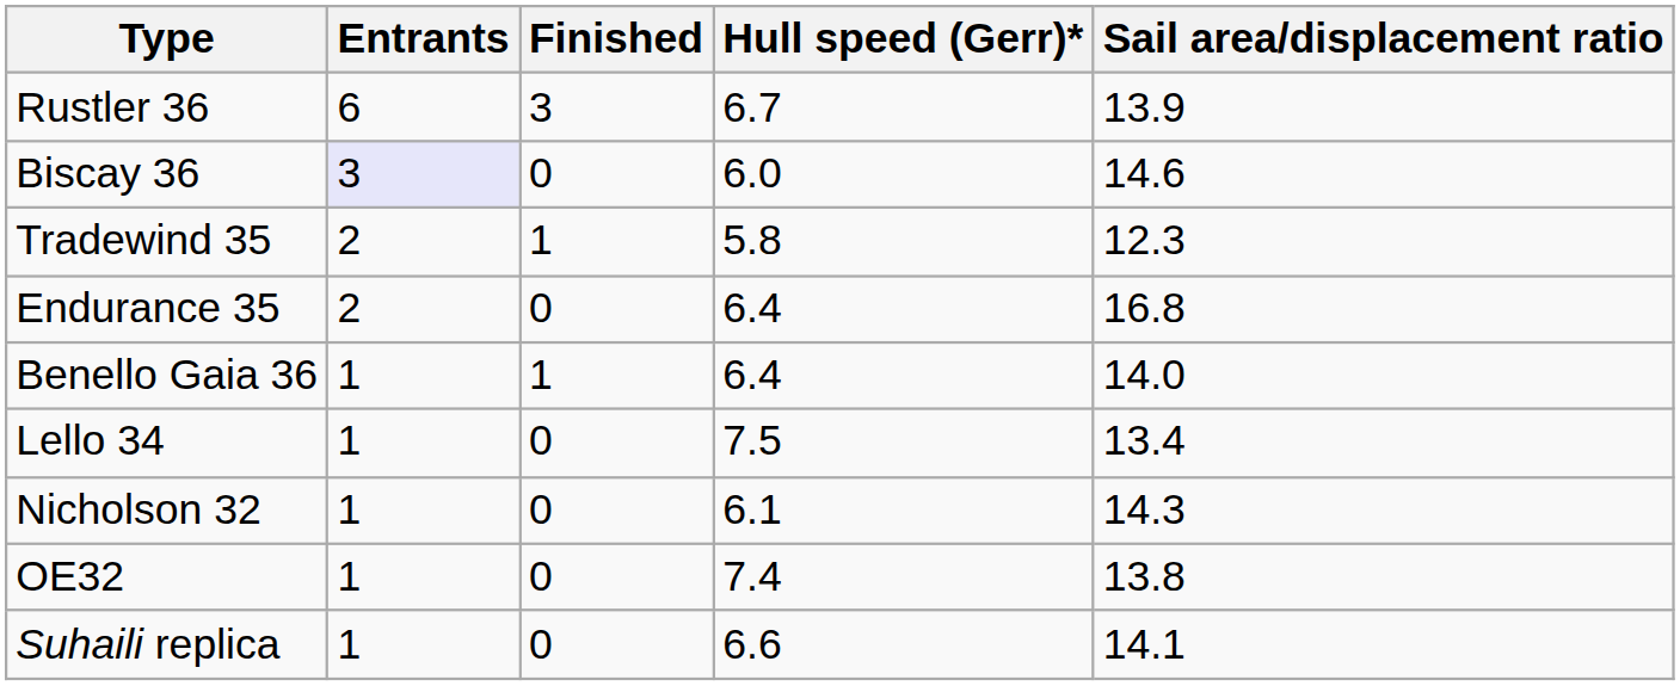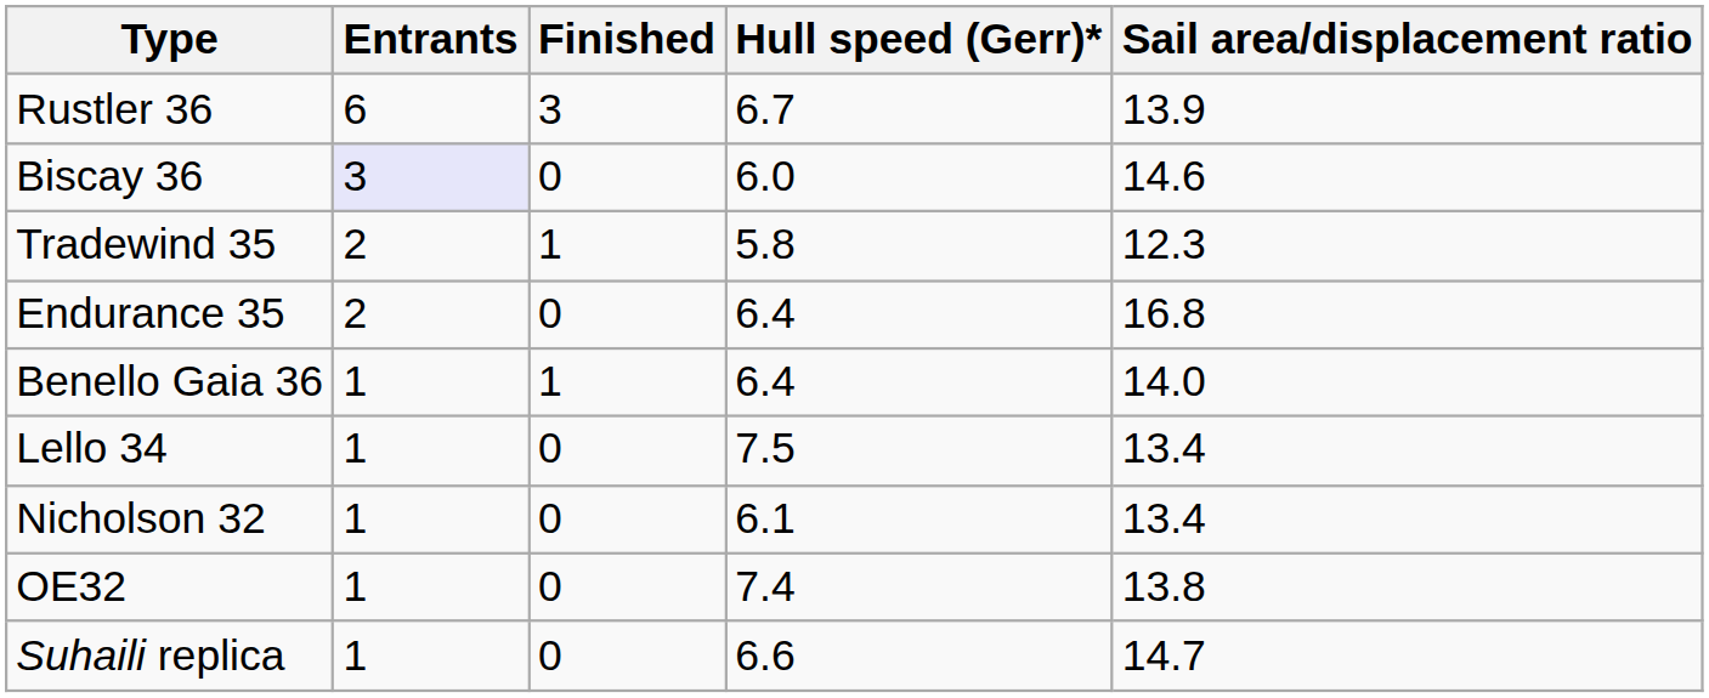 <table class="wikitable">
 <tr>
 <th>Type</th>
 <th>Entrants</th>
 <th>Finished</th>
 <th>Hull speed (Gerr)*</th>
 <th>Sail area/displacement ratio</th>
 </tr>
 <tr>
 <td>Rustler 36</td>
 <td>6</td>
 <td>3</td>
 <td>6.7</td>
 <td>13.9</td>
 </tr>
 <tr>
 <td>Biscay 36</td>
 <td style="background: lavender;">3</td>
 <td>0</td>
 <td>6.0</td>
 <td>14.6</td>
 </tr>
 <tr>
 <td>Tradewind 35</td>
 <td>2</td>
 <td>1</td>
 <td>5.8</td>
 <td>12.3</td>
 </tr>
 <tr>
 <td>Endurance 35</td>
 <td>2</td>
 <td>0</td>
 <td>6.4</td>
 <td>16.8</td>
 </tr>
 <tr>
 <td>Benello Gaia 36</td>
 <td>1</td>
 <td>1</td>
 <td>6.4</td>
 <td>14.0</td>
 </tr>
 <tr>
 <td>Lello 34</td>
 <td>1</td>
 <td>0</td>
 <td>7.5</td>
 <td>13.4</td>
 </tr>
 <tr>
 <td>Nicholson 32</td>
 <td>1</td>
 <td>0</td>
 <td>6.1</td>
-<td>14.3</td>
+<td>13.4</td>
 </tr>
 <tr>
 <td>OE32</td>
 <td>1</td>
 <td>0</td>
 <td>7.4</td>
 <td>13.8</td>
 </tr>
 <tr>
 <td><em>Suhaili</em> replica</td>
 <td>1</td>
 <td>0</td>
 <td>6.6</td>
-<td>14.1</td>
+<td>14.7</td>
 </tr>
 </table>
